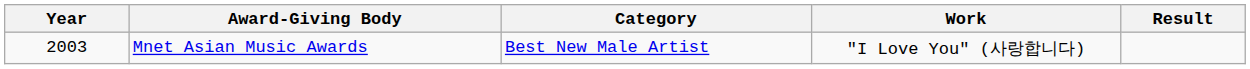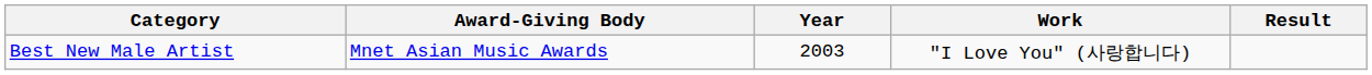 <table class="wikitable sortable" width="75%" |>
 <tr>
+<th width="25%">Category</th>
+<th width="30%">Award-Giving Body</th>
 <th width="10%">Year</th>
-<th width="30%">Award-Giving Body</th>
-<th width="25%">Category</th>
 <th width="25%">Work</th>
 <th width="10%">Result</th>
 </tr>
 <tr>
+<td><a href='#'>Best New Male Artist</a></td>
+<td><a href='#'>Mnet Asian Music Awards</a></td>
 <td align="center">2003</td>
-<td><a href='#'>Mnet Asian Music Awards</a></td>
-<td><a href='#'>Best New Male Artist</a></td>
 <td align="center">"I Love You" (사랑합니다)</td>
 <td></td>
 </tr>
 </table>
